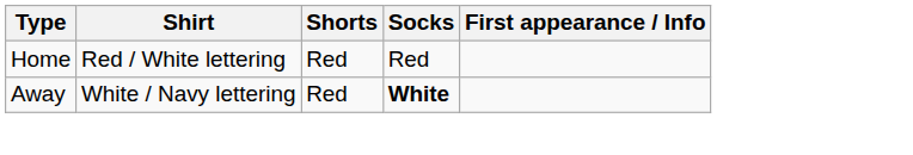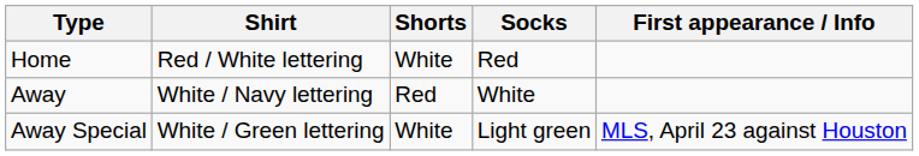 <table class="wikitable">
 <tr>
 <th>Type</th>
 <th>Shirt</th>
 <th>Shorts</th>
 <th>Socks</th>
 <th>First appearance / Info</th>
 </tr>
 <tr>
 <td>Home</td>
 <td>Red / White lettering</td>
-<td>Red</td>
+<td>White</td>
 <td>Red</td>
 <td></td>
 </tr>
 <tr>
 <td>Away</td>
 <td>White / Navy lettering</td>
 <td>Red</td>
-<td><strong>White</strong></td>
+<td>White</td>
 <td></td>
 </tr>
+<tr>
+<td>Away Special</td>
+<td>White / Green lettering</td>
+<td>White</td>
+<td>Light green</td>
+<td><a href='#'>MLS</a>, April 23 against <a href='#'>Houston</a></td>
+</tr>
 </table>
